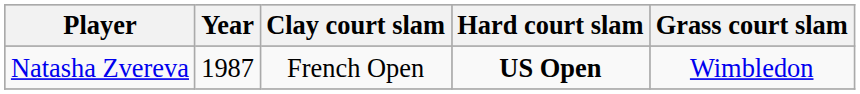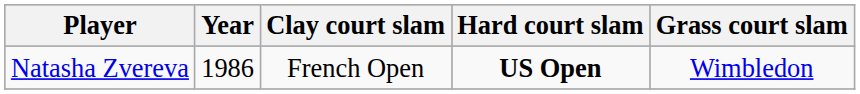 <table class="wikitable sortable" style="text-align:center;">
 <tr>
 <th>Player</th>
 <th>Year</th>
 <th>Clay court slam</th>
 <th>Hard court slam</th>
 <th>Grass court slam</th>
 </tr>
 <tr>
 <td align="left"> <a href='#'>Natasha Zvereva</a></td>
-<td>1987</td>
+<td>1986</td>
 <td>French Open</td>
 <td><strong>US Open</strong></td>
 <td><a href='#'>Wimbledon</a></td>
 </tr>
 </table>
